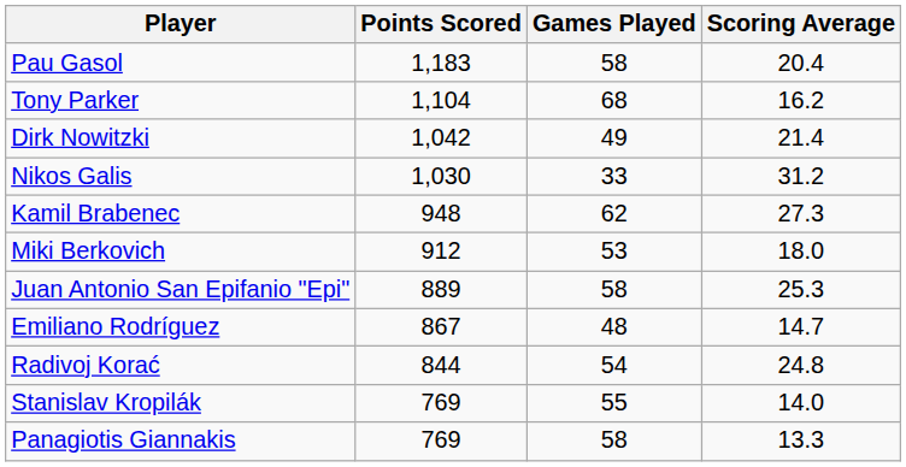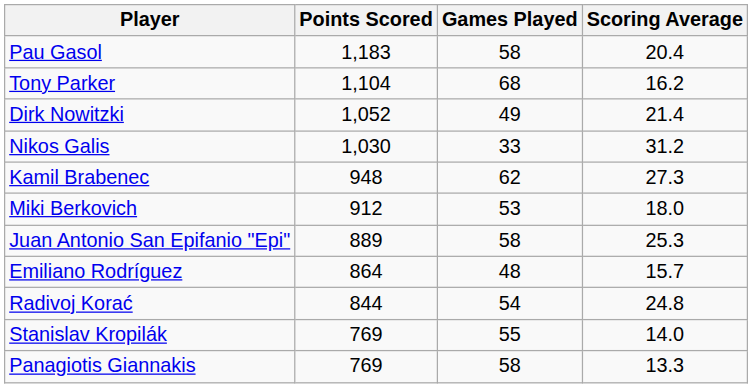 <table class="sortable wikitable" style="text-align:center">
 <tr>
 <th scope="col">Player</th>
 <th scope="col">Points Scored</th>
 <th scope="col">Games Played</th>
 <th scope="col">Scoring Average</th>
 </tr>
 <tr>
 <td style="text-align:left"> <a href='#'>Pau Gasol</a></td>
 <td>1,183</td>
 <td>58</td>
 <td>20.4</td>
 </tr>
 <tr>
 <td style="text-align:left"> <a href='#'>Tony Parker</a></td>
 <td>1,104</td>
 <td>68</td>
 <td>16.2</td>
 </tr>
 <tr>
 <td style="text-align:left"> <a href='#'>Dirk Nowitzki</a></td>
-<td>1,042</td>
+<td>1,052</td>
 <td>49</td>
 <td>21.4</td>
 </tr>
 <tr>
 <td style="text-align:left"> <a href='#'>Nikos Galis</a></td>
 <td>1,030</td>
 <td>33</td>
 <td>31.2</td>
 </tr>
 <tr>
 <td style="text-align:left"> <a href='#'>Kamil Brabenec</a></td>
 <td>948</td>
 <td>62</td>
 <td>27.3</td>
 </tr>
 <tr>
 <td style="text-align:left"> <a href='#'>Miki Berkovich</a></td>
 <td>912</td>
 <td>53</td>
 <td>18.0</td>
 </tr>
 <tr>
 <td style="text-align:left"> <a href='#'>Juan Antonio San Epifanio "Epi"</a></td>
 <td>889</td>
 <td>58</td>
 <td>25.3</td>
 </tr>
 <tr>
 <td style="text-align:left"> <a href='#'>Emiliano Rodríguez</a></td>
-<td>867</td>
+<td>864</td>
 <td>48</td>
-<td>14.7</td>
+<td>15.7</td>
 </tr>
 <tr>
 <td style="text-align:left"> <a href='#'>Radivoj Korać</a></td>
 <td>844</td>
 <td>54</td>
 <td>24.8</td>
 </tr>
 <tr>
 <td style="text-align:left"> <a href='#'>Stanislav Kropilák</a></td>
 <td>769</td>
 <td>55</td>
 <td>14.0</td>
 </tr>
 <tr>
 <td style="text-align:left"> <a href='#'>Panagiotis Giannakis</a></td>
 <td>769</td>
 <td>58</td>
 <td>13.3</td>
 </tr>
 </table>
